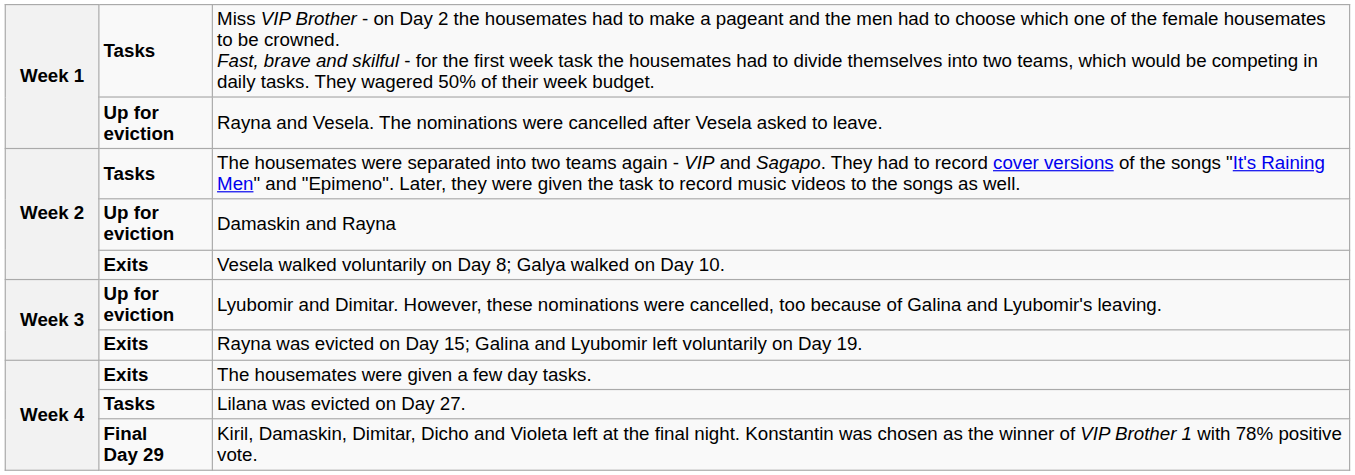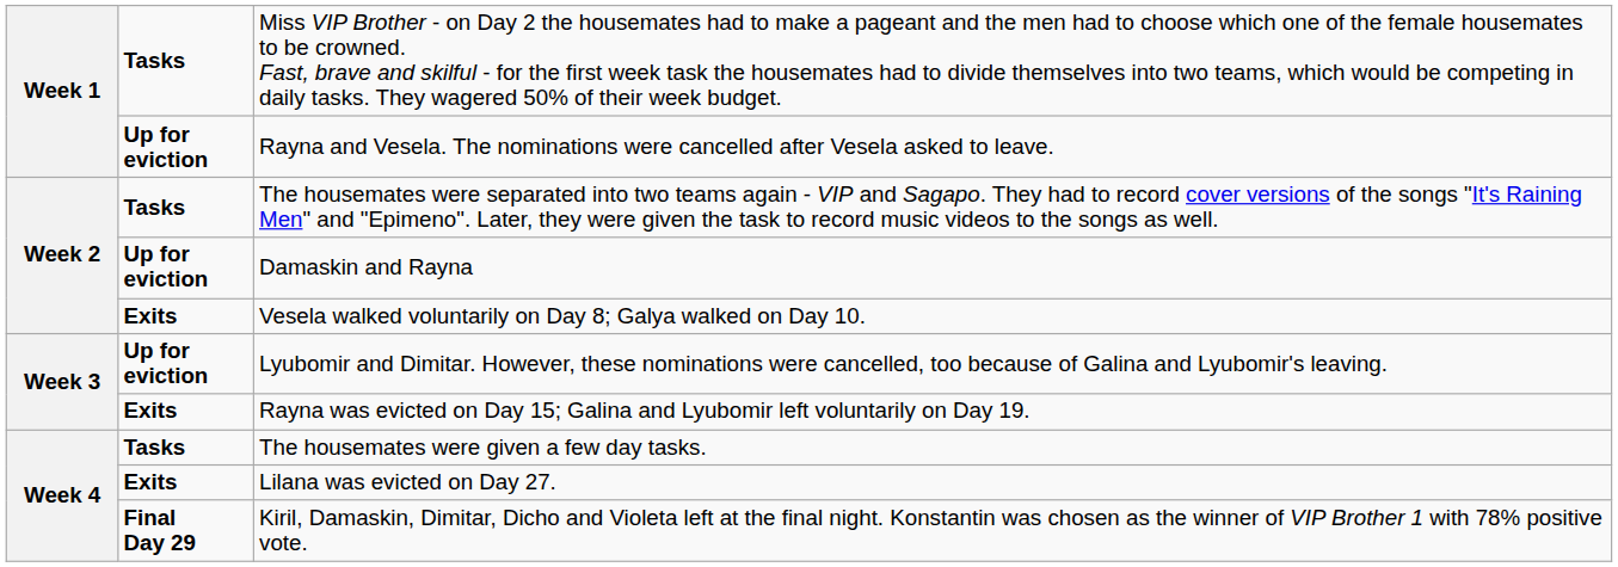 <table class="wikitable" style="width: 91%; margin-left: auto; margin-right: auto;">
 <tr>
 <th rowspan=2 style="width: 7%;"><strong>Week 1</strong></th>
 <td><strong>Tasks</strong></td>
 <td>Miss <em>VIP Brother</em> - on Day 2 the housemates had to make a pageant and the men had to choose which one of the female housemates to be crowned.<br><em>Fast, brave and skilful</em> - for the first week task the housemates had to divide themselves into two teams, which would be competing in daily tasks. They wagered 50% of their week budget.</td>
 </tr>
 <tr>
 <td><strong>Up for eviction</strong></td>
 <td>Rayna and Vesela. The nominations were cancelled after Vesela asked to leave.</td>
 </tr>
 <tr>
 <th rowspan=3><strong>Week 2</strong></th>
 <td><strong>Tasks</strong></td>
 <td>The housemates were separated into two teams again - <em>VIP</em> and <em>Sagapo</em>. They had to record <a href='#'>cover versions</a> of the songs "<a href='#'>It's Raining Men</a>" and "Epimeno". Later, they were given the task to record music videos to the songs as well.</td>
 </tr>
 <tr>
 <td><strong>Up for eviction</strong></td>
 <td>Damaskin and Rayna</td>
 </tr>
 <tr>
 <td><strong>Exits</strong></td>
 <td>Vesela walked voluntarily on Day 8; Galya walked on Day 10.</td>
 </tr>
 <tr>
 <th rowspan=2><strong>Week 3</strong></th>
 <td><strong>Up for eviction</strong></td>
 <td>Lyubomir and Dimitar. However, these nominations were cancelled, too because of Galina and Lyubomir's leaving.</td>
 </tr>
 <tr>
 <td><strong>Exits</strong></td>
 <td>Rayna was evicted on Day 15; Galina and Lyubomir left voluntarily on Day 19.</td>
 </tr>
 <tr>
 <th rowspan=3><strong>Week 4</strong></th>
-<td><strong>Exits</strong></td>
+<td><strong>Tasks</strong></td>
 <td>The housemates were given a few day tasks.</td>
 </tr>
 <tr>
-<td><strong>Tasks</strong></td>
+<td><strong>Exits</strong></td>
 <td>Lilana was evicted on Day 27.</td>
 </tr>
 <tr>
 <td><strong>Final<br>Day 29</strong></td>
 <td>Kiril, Damaskin, Dimitar, Dicho and Violeta left at the final night. Konstantin was chosen as the winner of <em>VIP Brother 1</em> with 78% positive vote.</td>
 </tr>
 </table>
